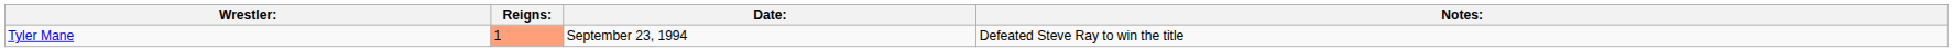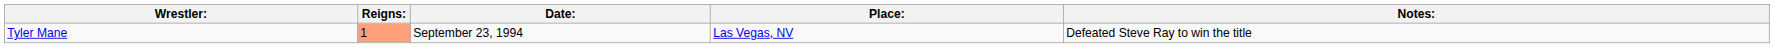 <table class="sortable wikitable" style="font-size:85%; text-align:left; width:100%;">
 <tr>
 <th width=20%>Wrestler:</th>
 <th width=3%>Reigns:</th>
 <th width=17%>Date:</th>
+<th width=20%>Place:</th>
 <th width=40%>Notes:</th>
 </tr>
 <tr>
 <td><a href='#'>Tyler Mane</a></td>
 <td style="background: lightsalmon;">1</td>
 <td>September 23, 1994</td>
+<td><a href='#'>Las Vegas, NV</a></td>
 <td>Defeated Steve Ray to win the title</td>
 </tr>
 </table>
